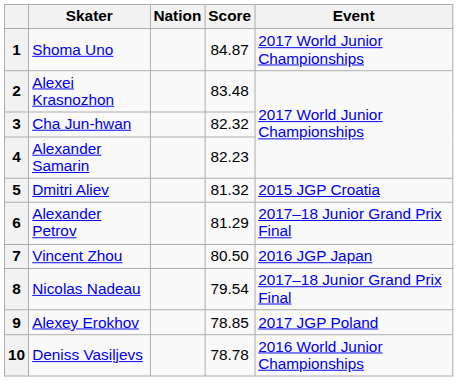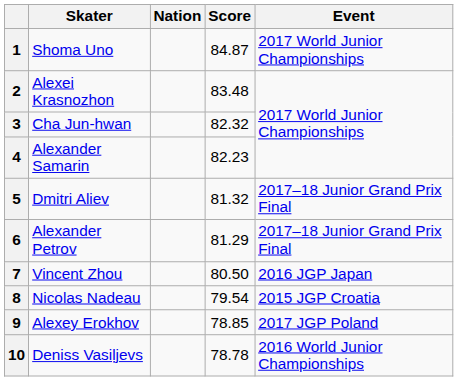 <table class="wikitable unsortable" style="text-align:left; width:75%">
 <tr>
 <th scope="col"></th>
 <th scope="col">Skater</th>
 <th scope="col">Nation</th>
 <th scope="col">Score</th>
 <th scope="col">Event</th>
 </tr>
 <tr>
 <th scope="row">1</th>
 <td><a href='#'>Shoma Uno</a></td>
 <td></td>
 <td style="text-align:center">84.87</td>
 <td><a href='#'>2017 World Junior Championships</a></td>
 </tr>
 <tr>
 <th scope="row">2</th>
 <td><a href='#'>Alexei Krasnozhon</a></td>
 <td></td>
 <td style="text-align:center">83.48</td>
 <td rowspan="3"><a href='#'>2017 World Junior Championships</a></td>
 </tr>
 <tr>
 <th scope="row">3</th>
 <td><a href='#'>Cha Jun-hwan</a></td>
 <td></td>
 <td style="text-align:center">82.32</td>
 </tr>
 <tr>
 <th scope="row">4</th>
 <td><a href='#'>Alexander Samarin</a></td>
 <td></td>
 <td style="text-align:center">82.23</td>
 </tr>
 <tr>
 <th scope="row">5</th>
 <td><a href='#'>Dmitri Aliev</a></td>
 <td></td>
 <td style="text-align:center">81.32</td>
-<td><a href='#'>2015 JGP Croatia</a></td>
+<td><a href='#'>2017–18 Junior Grand Prix Final</a></td>
 </tr>
 <tr>
 <th scope="row">6</th>
 <td><a href='#'>Alexander Petrov</a></td>
 <td></td>
 <td style="text-align:center">81.29</td>
 <td><a href='#'>2017–18 Junior Grand Prix Final</a></td>
 </tr>
 <tr>
 <th scope="row">7</th>
 <td><a href='#'>Vincent Zhou</a></td>
 <td></td>
 <td style="text-align:center">80.50</td>
 <td><a href='#'>2016 JGP Japan</a></td>
 </tr>
 <tr>
 <th scope="row">8</th>
 <td><a href='#'>Nicolas Nadeau</a></td>
 <td></td>
 <td style="text-align:center">79.54</td>
-<td><a href='#'>2017–18 Junior Grand Prix Final</a></td>
+<td><a href='#'>2015 JGP Croatia</a></td>
 </tr>
 <tr>
 <th scope="row">9</th>
 <td><a href='#'>Alexey Erokhov</a></td>
 <td></td>
 <td style="text-align:center">78.85</td>
 <td><a href='#'>2017 JGP Poland</a></td>
 </tr>
 <tr>
 <th scope="row">10</th>
 <td><a href='#'>Deniss Vasiļjevs</a></td>
 <td></td>
 <td style="text-align:center">78.78</td>
 <td><a href='#'>2016 World Junior Championships</a></td>
 </tr>
 </table>
